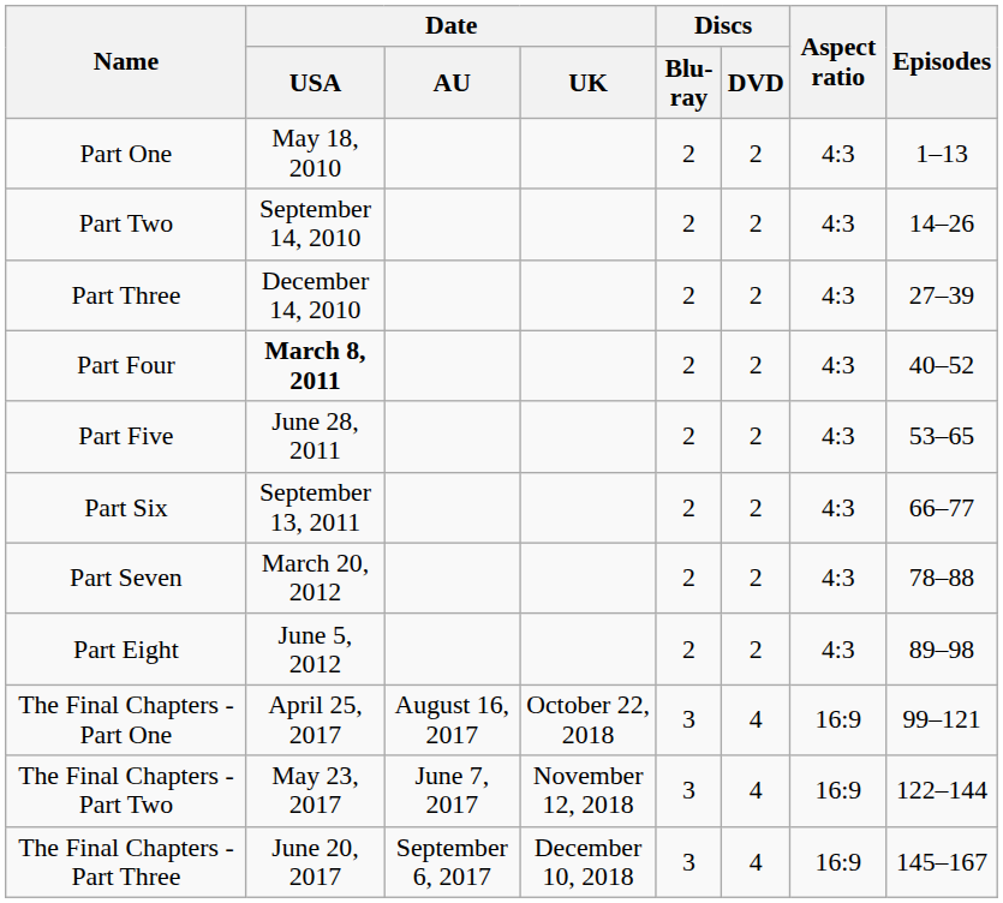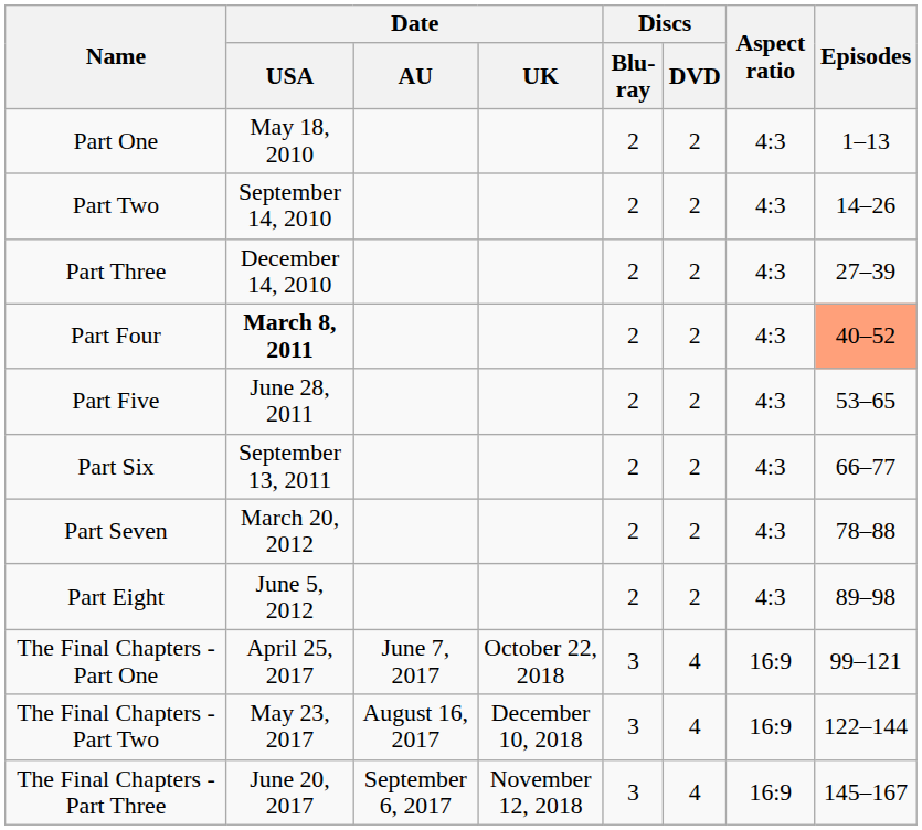 <table class="wikitable" style="text-align:center;">
 <tr>
 <th rowspan="2" style="width: 140px;">Name</th>
 <th style=rowspan="2" colspan="3" "width: 140px;">Date</th>
 <th style=rowspan="2" colspan="2" "width: 140px;">Discs</th>
 <th rowspan="2">Aspect ratio</th>
 <th rowspan="2">Episodes</th>
 </tr>
 <tr>
 <th scope="col">USA</th>
 <th scope="col">AU</th>
 <th scope="col">UK</th>
 <th scope="col">Blu-ray</th>
 <th scope="col">DVD</th>
 </tr>
 <tr>
 <td>Part One</td>
 <td>May 18, 2010</td>
 <td></td>
 <td></td>
 <td>2</td>
 <td>2</td>
 <td>4:3</td>
 <td>1–13</td>
 </tr>
 <tr>
 <td>Part Two</td>
 <td>September 14, 2010</td>
 <td></td>
 <td></td>
 <td>2</td>
 <td>2</td>
 <td>4:3</td>
 <td>14–26</td>
 </tr>
 <tr>
 <td>Part Three</td>
 <td>December 14, 2010</td>
 <td></td>
 <td></td>
 <td>2</td>
 <td>2</td>
 <td>4:3</td>
 <td>27–39</td>
 </tr>
 <tr>
 <td>Part Four</td>
 <td><strong>March 8, 2011</strong></td>
 <td></td>
 <td></td>
 <td>2</td>
 <td>2</td>
 <td>4:3</td>
-<td>40–52</td>
+<td style="background: lightsalmon;">40–52</td>
 </tr>
 <tr>
 <td>Part Five</td>
 <td>June 28, 2011</td>
 <td></td>
 <td></td>
 <td>2</td>
 <td>2</td>
 <td>4:3</td>
 <td>53–65</td>
 </tr>
 <tr>
 <td>Part Six</td>
 <td>September 13, 2011</td>
 <td></td>
 <td></td>
 <td>2</td>
 <td>2</td>
 <td>4:3</td>
 <td>66–77</td>
 </tr>
 <tr>
 <td>Part Seven</td>
 <td>March 20, 2012</td>
 <td></td>
 <td></td>
 <td>2</td>
 <td>2</td>
 <td>4:3</td>
 <td>78–88</td>
 </tr>
 <tr>
 <td>Part Eight</td>
 <td>June 5, 2012</td>
 <td></td>
 <td></td>
 <td>2</td>
 <td>2</td>
 <td>4:3</td>
 <td>89–98</td>
 </tr>
 <tr>
 <td>The Final Chapters - Part One</td>
 <td>April 25, 2017</td>
-<td>August 16, 2017</td>
+<td>June 7, 2017</td>
 <td>October 22, 2018</td>
 <td>3</td>
 <td>4</td>
 <td>16:9</td>
 <td>99–121</td>
 </tr>
 <tr>
 <td>The Final Chapters - Part Two</td>
 <td>May 23, 2017</td>
-<td>June 7, 2017</td>
-<td>November 12, 2018</td>
+<td>August 16, 2017</td>
+<td>December 10, 2018</td>
 <td>3</td>
 <td>4</td>
 <td>16:9</td>
 <td>122–144</td>
 </tr>
 <tr>
 <td>The Final Chapters - Part Three</td>
 <td>June 20, 2017</td>
 <td>September 6, 2017</td>
-<td>December 10, 2018</td>
+<td>November 12, 2018</td>
 <td>3</td>
 <td>4</td>
 <td>16:9</td>
 <td>145–167</td>
 </tr>
 </table>
